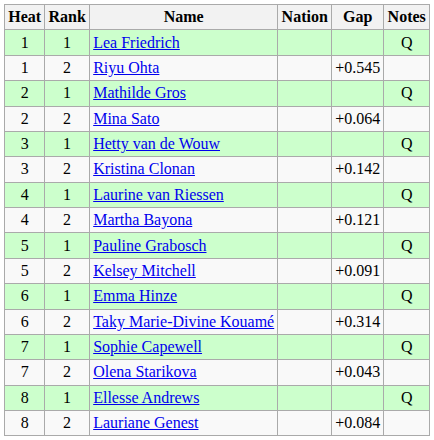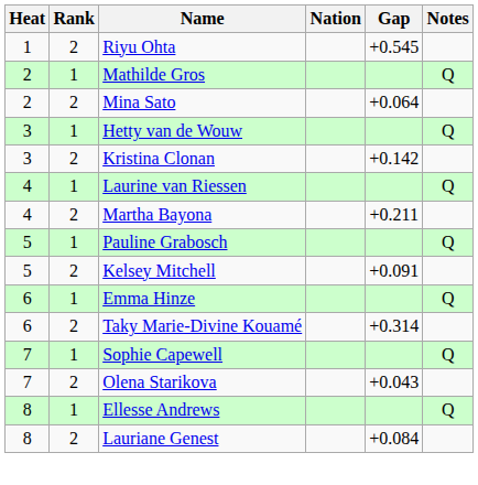 <table class="wikitable sortable" style="text-align:center">
 <tr>
 <th>Heat</th>
 <th>Rank</th>
 <th>Name</th>
 <th>Nation</th>
 <th>Gap</th>
 <th>Notes</th>
-</tr>
-<tr bgcolor=ccffcc>
-<td>1</td>
-<td>1</td>
-<td align=left><a href='#'>Lea Friedrich</a></td>
-<td align=left></td>
-<td></td>
-<td>Q</td>
 </tr>
 <tr>
 <td>1</td>
 <td>2</td>
 <td align=left><a href='#'>Riyu Ohta</a></td>
 <td align=left></td>
 <td>+0.545</td>
 <td></td>
 </tr>
 <tr bgcolor=ccffcc>
 <td>2</td>
 <td>1</td>
 <td align=left><a href='#'>Mathilde Gros</a></td>
 <td align=left></td>
 <td></td>
 <td>Q</td>
 </tr>
 <tr>
 <td>2</td>
 <td>2</td>
 <td align=left><a href='#'>Mina Sato</a></td>
 <td align=left></td>
 <td>+0.064</td>
 <td></td>
 </tr>
 <tr bgcolor=ccffcc>
 <td>3</td>
 <td>1</td>
 <td align=left><a href='#'>Hetty van de Wouw</a></td>
 <td align=left></td>
 <td></td>
 <td>Q</td>
 </tr>
 <tr>
 <td>3</td>
 <td>2</td>
 <td align=left><a href='#'>Kristina Clonan</a></td>
 <td align=left></td>
 <td>+0.142</td>
 <td></td>
 </tr>
 <tr bgcolor=ccffcc>
 <td>4</td>
 <td>1</td>
 <td align=left><a href='#'>Laurine van Riessen</a></td>
 <td align=left></td>
 <td></td>
 <td>Q</td>
 </tr>
 <tr>
 <td>4</td>
 <td>2</td>
 <td align=left><a href='#'>Martha Bayona</a></td>
 <td align=left></td>
-<td>+0.121</td>
+<td>+0.211</td>
 <td></td>
 </tr>
 <tr bgcolor=ccffcc>
 <td>5</td>
 <td>1</td>
 <td align=left><a href='#'>Pauline Grabosch</a></td>
 <td align=left></td>
 <td></td>
 <td>Q</td>
 </tr>
 <tr>
 <td>5</td>
 <td>2</td>
 <td align=left><a href='#'>Kelsey Mitchell</a></td>
 <td align=left></td>
 <td>+0.091</td>
 <td></td>
 </tr>
 <tr bgcolor=ccffcc>
 <td>6</td>
 <td>1</td>
 <td align=left><a href='#'>Emma Hinze</a></td>
 <td align=left></td>
 <td></td>
 <td>Q</td>
 </tr>
 <tr>
 <td>6</td>
 <td>2</td>
 <td align=left><a href='#'>Taky Marie-Divine Kouamé</a></td>
 <td align=left></td>
 <td>+0.314</td>
 <td></td>
 </tr>
 <tr bgcolor=ccffcc>
 <td>7</td>
 <td>1</td>
 <td align=left><a href='#'>Sophie Capewell</a></td>
 <td align=left></td>
 <td></td>
 <td>Q</td>
 </tr>
 <tr>
 <td>7</td>
 <td>2</td>
 <td align=left><a href='#'>Olena Starikova</a></td>
 <td align=left></td>
 <td>+0.043</td>
 <td></td>
 </tr>
 <tr bgcolor=ccffcc>
 <td>8</td>
 <td>1</td>
 <td align=left><a href='#'>Ellesse Andrews</a></td>
 <td align=left></td>
 <td></td>
 <td>Q</td>
 </tr>
 <tr>
 <td>8</td>
 <td>2</td>
 <td align=left><a href='#'>Lauriane Genest</a></td>
 <td align=left></td>
 <td>+0.084</td>
 <td></td>
 </tr>
 </table>
